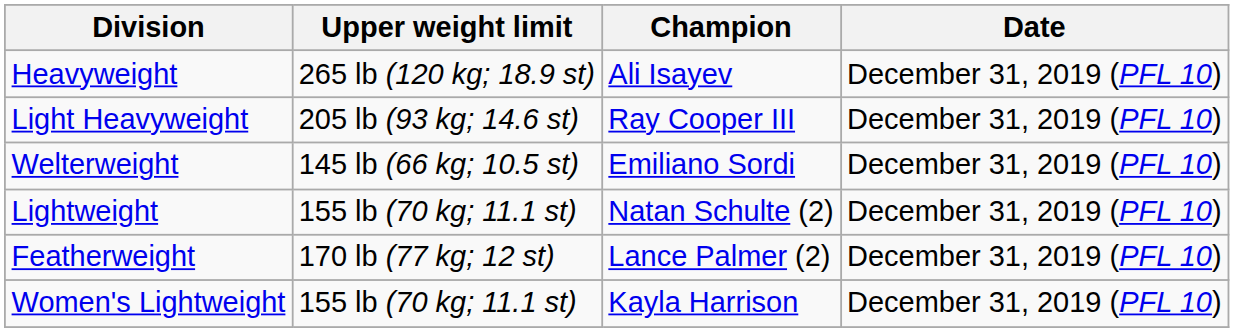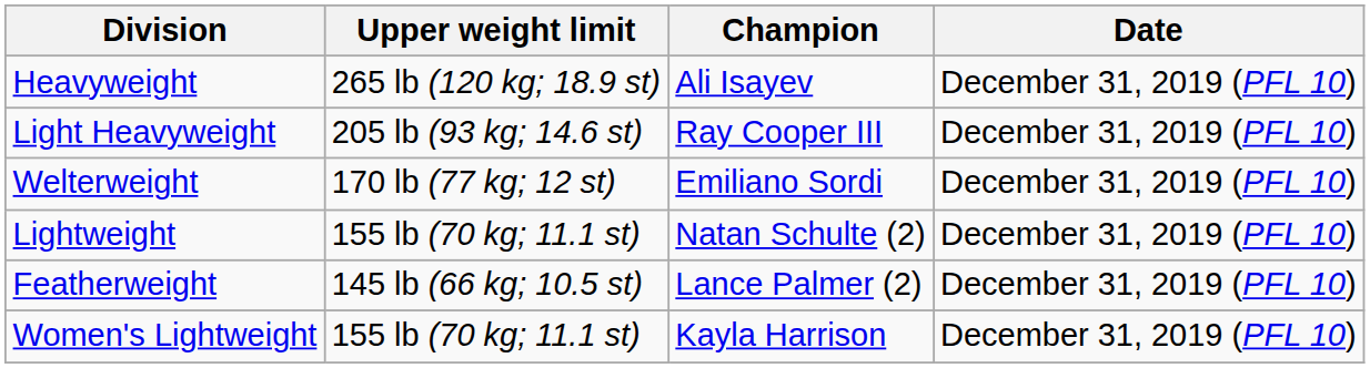 <table class="wikitable">
 <tr>
 <th>Division</th>
 <th>Upper weight limit</th>
 <th>Champion</th>
 <th>Date</th>
 </tr>
 <tr>
 <td><a href='#'>Heavyweight</a></td>
 <td>265 lb <em>(120 kg; 18.9 st)</em></td>
 <td><a href='#'>Ali Isayev</a></td>
 <td>December 31, 2019 (<em><a href='#'>PFL 10</a></em>)</td>
 </tr>
 <tr>
 <td><a href='#'>Light Heavyweight</a></td>
 <td>205 lb <em>(93 kg; 14.6 st)</em></td>
 <td><a href='#'>Ray Cooper III</a></td>
 <td>December 31, 2019 (<em><a href='#'>PFL 10</a></em>)</td>
 </tr>
 <tr>
 <td><a href='#'>Welterweight</a></td>
-<td>145 lb <em>(66 kg; 10.5 st)</em></td>
+<td>170 lb <em>(77 kg; 12 st)</em></td>
 <td><a href='#'>Emiliano Sordi</a></td>
 <td>December 31, 2019 (<em><a href='#'>PFL 10</a></em>)</td>
 </tr>
 <tr>
 <td><a href='#'>Lightweight</a></td>
 <td>155 lb <em>(70 kg; 11.1 st)</em></td>
 <td><a href='#'>Natan Schulte</a> (2)</td>
 <td>December 31, 2019 (<em><a href='#'>PFL 10</a></em>)</td>
 </tr>
 <tr>
 <td><a href='#'>Featherweight</a></td>
-<td>170 lb <em>(77 kg; 12 st)</em></td>
+<td>145 lb <em>(66 kg; 10.5 st)</em></td>
 <td><a href='#'>Lance Palmer</a> (2)</td>
 <td>December 31, 2019 (<em><a href='#'>PFL 10</a></em>)</td>
 </tr>
 <tr>
 <td><a href='#'>Women's Lightweight</a></td>
 <td>155 lb <em>(70 kg; 11.1 st)</em></td>
 <td><a href='#'>Kayla Harrison</a></td>
 <td>December 31, 2019 (<em><a href='#'>PFL 10</a></em>)</td>
 </tr>
 </table>
